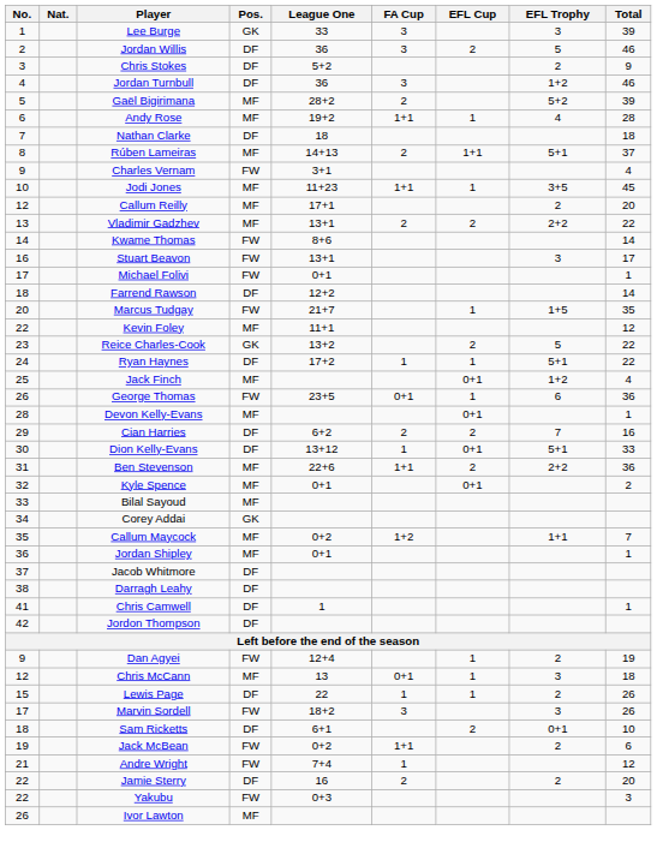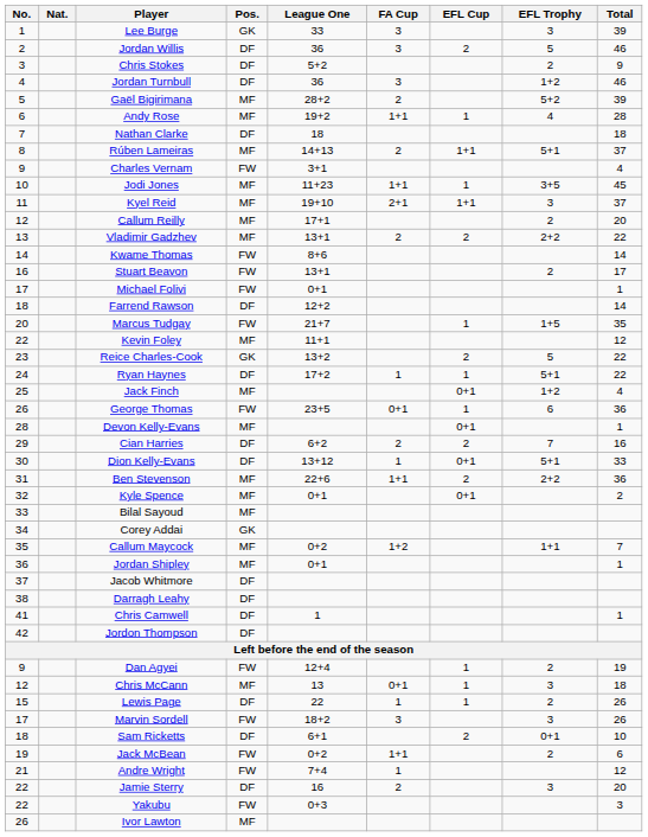 <table class="wikitable sortable alternance" style="font-size:85%; text-align:center; line-height:14px; width:60%;">
 <tr>
 <th>No.</th>
 <th>Nat.</th>
 <th>Player</th>
 <th>Pos.</th>
 <th>League One</th>
 <th>FA Cup</th>
 <th>EFL Cup</th>
 <th>EFL Trophy</th>
 <th>Total</th>
 </tr>
 <tr>
 <td>1</td>
 <td></td>
 <td><a href='#'>Lee Burge</a></td>
 <td>GK</td>
 <td>33</td>
 <td>3</td>
 <td></td>
 <td>3</td>
 <td>39</td>
 </tr>
 <tr>
 <td>2</td>
 <td></td>
 <td><a href='#'>Jordan Willis</a></td>
 <td>DF</td>
 <td>36</td>
 <td>3</td>
 <td>2</td>
 <td>5</td>
 <td>46</td>
 </tr>
 <tr>
 <td>3</td>
 <td></td>
 <td><a href='#'>Chris Stokes</a></td>
 <td>DF</td>
 <td>5+2</td>
 <td></td>
 <td></td>
 <td>2</td>
 <td>9</td>
 </tr>
 <tr>
 <td>4</td>
 <td></td>
 <td><a href='#'>Jordan Turnbull</a></td>
 <td>DF</td>
 <td>36</td>
 <td>3</td>
 <td></td>
 <td>1+2</td>
 <td>46</td>
 </tr>
 <tr>
 <td>5</td>
 <td></td>
 <td><a href='#'>Gaël Bigirimana</a></td>
 <td>MF</td>
 <td>28+2</td>
 <td>2</td>
 <td></td>
 <td>5+2</td>
 <td>39</td>
 </tr>
 <tr>
 <td>6</td>
 <td></td>
 <td><a href='#'>Andy Rose</a></td>
 <td>MF</td>
 <td>19+2</td>
 <td>1+1</td>
 <td>1</td>
 <td>4</td>
 <td>28</td>
 </tr>
 <tr>
 <td>7</td>
 <td></td>
 <td><a href='#'>Nathan Clarke</a></td>
 <td>DF</td>
 <td>18</td>
 <td></td>
 <td></td>
 <td></td>
 <td>18</td>
 </tr>
 <tr>
 <td>8</td>
 <td></td>
 <td><a href='#'>Rúben Lameiras</a></td>
 <td>MF</td>
 <td>14+13</td>
 <td>2</td>
 <td>1+1</td>
 <td>5+1</td>
 <td>37</td>
 </tr>
 <tr>
 <td>9</td>
 <td></td>
 <td><a href='#'>Charles Vernam</a></td>
 <td>FW</td>
 <td>3+1</td>
 <td></td>
 <td></td>
 <td></td>
 <td>4</td>
 </tr>
 <tr>
 <td>10</td>
 <td></td>
 <td><a href='#'>Jodi Jones</a></td>
 <td>MF</td>
 <td>11+23</td>
 <td>1+1</td>
 <td>1</td>
 <td>3+5</td>
 <td>45</td>
 </tr>
 <tr>
+<td>11</td>
+<td></td>
+<td><a href='#'>Kyel Reid</a></td>
+<td>MF</td>
+<td>19+10</td>
+<td>2+1</td>
+<td>1+1</td>
+<td>3</td>
+<td>37</td>
+</tr>
+<tr>
 <td>12</td>
 <td></td>
 <td><a href='#'>Callum Reilly</a></td>
 <td>MF</td>
 <td>17+1</td>
 <td></td>
 <td></td>
 <td>2</td>
 <td>20</td>
 </tr>
 <tr>
 <td>13</td>
 <td></td>
 <td><a href='#'>Vladimir Gadzhev</a></td>
 <td>MF</td>
 <td>13+1</td>
 <td>2</td>
 <td>2</td>
 <td>2+2</td>
 <td>22</td>
 </tr>
 <tr>
 <td>14</td>
 <td></td>
 <td><a href='#'>Kwame Thomas</a></td>
 <td>FW</td>
 <td>8+6</td>
 <td></td>
 <td></td>
 <td></td>
 <td>14</td>
 </tr>
 <tr>
 <td>16</td>
 <td></td>
 <td><a href='#'>Stuart Beavon</a></td>
 <td>FW</td>
 <td>13+1</td>
 <td></td>
 <td></td>
-<td>3</td>
+<td>2</td>
 <td>17</td>
 </tr>
 <tr>
 <td>17</td>
 <td></td>
 <td><a href='#'>Michael Folivi</a></td>
 <td>FW</td>
 <td>0+1</td>
 <td></td>
 <td></td>
 <td></td>
 <td>1</td>
 </tr>
 <tr>
 <td>18</td>
 <td></td>
 <td><a href='#'>Farrend Rawson</a></td>
 <td>DF</td>
 <td>12+2</td>
 <td></td>
 <td></td>
 <td></td>
 <td>14</td>
 </tr>
 <tr>
 <td>20</td>
 <td></td>
 <td><a href='#'>Marcus Tudgay</a></td>
 <td>FW</td>
 <td>21+7</td>
 <td></td>
 <td>1</td>
 <td>1+5</td>
 <td>35</td>
 </tr>
 <tr>
 <td>22</td>
 <td></td>
 <td><a href='#'>Kevin Foley</a></td>
 <td>MF</td>
 <td>11+1</td>
 <td></td>
 <td></td>
 <td></td>
 <td>12</td>
 </tr>
 <tr>
 <td>23</td>
 <td></td>
 <td><a href='#'>Reice Charles-Cook</a></td>
 <td>GK</td>
 <td>13+2</td>
 <td></td>
 <td>2</td>
 <td>5</td>
 <td>22</td>
 </tr>
 <tr>
 <td>24</td>
 <td></td>
 <td><a href='#'>Ryan Haynes</a></td>
 <td>DF</td>
 <td>17+2</td>
 <td>1</td>
 <td>1</td>
 <td>5+1</td>
 <td>22</td>
 </tr>
 <tr>
 <td>25</td>
 <td></td>
 <td><a href='#'>Jack Finch</a></td>
 <td>MF</td>
 <td></td>
 <td></td>
 <td>0+1</td>
 <td>1+2</td>
 <td>4</td>
 </tr>
 <tr>
 <td>26</td>
 <td></td>
 <td><a href='#'>George Thomas</a></td>
 <td>FW</td>
 <td>23+5</td>
 <td>0+1</td>
 <td>1</td>
 <td>6</td>
 <td>36</td>
 </tr>
 <tr>
 <td>28</td>
 <td></td>
 <td><a href='#'>Devon Kelly-Evans</a></td>
 <td>MF</td>
 <td></td>
 <td></td>
 <td>0+1</td>
 <td></td>
 <td>1</td>
 </tr>
 <tr>
 <td>29</td>
 <td></td>
 <td><a href='#'>Cian Harries</a></td>
 <td>DF</td>
 <td>6+2</td>
 <td>2</td>
 <td>2</td>
 <td>7</td>
 <td>16</td>
 </tr>
 <tr>
 <td>30</td>
 <td></td>
 <td><a href='#'>Dion Kelly-Evans</a></td>
 <td>DF</td>
 <td>13+12</td>
 <td>1</td>
 <td>0+1</td>
 <td>5+1</td>
 <td>33</td>
 </tr>
 <tr>
 <td>31</td>
 <td></td>
 <td><a href='#'>Ben Stevenson</a></td>
 <td>MF</td>
 <td>22+6</td>
 <td>1+1</td>
 <td>2</td>
 <td>2+2</td>
 <td>36</td>
 </tr>
 <tr>
 <td>32</td>
 <td></td>
 <td><a href='#'>Kyle Spence</a></td>
 <td>MF</td>
 <td>0+1</td>
 <td></td>
 <td>0+1</td>
 <td></td>
 <td>2</td>
 </tr>
 <tr>
 <td>33</td>
 <td></td>
 <td>Bilal Sayoud</td>
 <td>MF</td>
 <td></td>
 <td></td>
 <td></td>
 <td></td>
 <td></td>
 </tr>
 <tr>
 <td>34</td>
 <td></td>
 <td>Corey Addai</td>
 <td>GK</td>
 <td></td>
 <td></td>
 <td></td>
 <td></td>
 <td></td>
 </tr>
 <tr>
 <td>35</td>
 <td></td>
 <td><a href='#'>Callum Maycock</a></td>
 <td>MF</td>
 <td>0+2</td>
 <td>1+2</td>
 <td></td>
 <td>1+1</td>
 <td>7</td>
 </tr>
 <tr>
 <td>36</td>
 <td></td>
 <td><a href='#'>Jordan Shipley</a></td>
 <td>MF</td>
 <td>0+1</td>
 <td></td>
 <td></td>
 <td></td>
 <td>1</td>
 </tr>
 <tr>
 <td>37</td>
 <td></td>
 <td>Jacob Whitmore</td>
 <td>DF</td>
 <td></td>
 <td></td>
 <td></td>
 <td></td>
 <td></td>
 </tr>
 <tr>
 <td>38</td>
 <td></td>
 <td><a href='#'>Darragh Leahy</a></td>
 <td>DF</td>
 <td></td>
 <td></td>
 <td></td>
 <td></td>
 <td></td>
 </tr>
 <tr>
 <td>41</td>
 <td></td>
 <td><a href='#'>Chris Camwell</a></td>
 <td>DF</td>
 <td>1</td>
 <td></td>
 <td></td>
 <td></td>
 <td>1</td>
 </tr>
 <tr>
 <td>42</td>
 <td></td>
 <td><a href='#'>Jordon Thompson</a></td>
 <td>DF</td>
 <td></td>
 <td></td>
 <td></td>
 <td></td>
 <td></td>
 </tr>
 <tr>
 <th colspan="9">Left before the end of the season</th>
 </tr>
 <tr>
 <td>9</td>
 <td></td>
 <td><a href='#'>Dan Agyei</a></td>
 <td>FW</td>
 <td>12+4</td>
 <td></td>
 <td>1</td>
 <td>2</td>
 <td>19</td>
 </tr>
 <tr>
 <td>12</td>
 <td></td>
 <td><a href='#'>Chris McCann</a></td>
 <td>MF</td>
 <td>13</td>
 <td>0+1</td>
 <td>1</td>
 <td>3</td>
 <td>18</td>
 </tr>
 <tr>
 <td>15</td>
 <td></td>
 <td><a href='#'>Lewis Page</a></td>
 <td>DF</td>
 <td>22</td>
 <td>1</td>
 <td>1</td>
 <td>2</td>
 <td>26</td>
 </tr>
 <tr>
 <td>17</td>
 <td></td>
 <td><a href='#'>Marvin Sordell</a></td>
 <td>FW</td>
 <td>18+2</td>
 <td>3</td>
 <td></td>
 <td>3</td>
 <td>26</td>
 </tr>
 <tr>
 <td>18</td>
 <td></td>
 <td><a href='#'>Sam Ricketts</a></td>
 <td>DF</td>
 <td>6+1</td>
 <td></td>
 <td>2</td>
 <td>0+1</td>
 <td>10</td>
 </tr>
 <tr>
 <td>19</td>
 <td></td>
 <td><a href='#'>Jack McBean</a></td>
 <td>FW</td>
 <td>0+2</td>
 <td>1+1</td>
 <td></td>
 <td>2</td>
 <td>6</td>
 </tr>
 <tr>
 <td>21</td>
 <td></td>
 <td><a href='#'>Andre Wright</a></td>
 <td>FW</td>
 <td>7+4</td>
 <td>1</td>
 <td></td>
 <td></td>
 <td>12</td>
 </tr>
 <tr>
 <td>22</td>
 <td></td>
 <td><a href='#'>Jamie Sterry</a></td>
 <td>DF</td>
 <td>16</td>
 <td>2</td>
 <td></td>
-<td>2</td>
+<td>3</td>
 <td>20</td>
 </tr>
 <tr>
 <td>22</td>
 <td></td>
 <td><a href='#'>Yakubu</a></td>
 <td>FW</td>
 <td>0+3</td>
 <td></td>
 <td></td>
 <td></td>
 <td>3</td>
 </tr>
 <tr>
 <td>26</td>
 <td></td>
 <td><a href='#'>Ivor Lawton</a></td>
 <td>MF</td>
 <td></td>
 <td></td>
 <td></td>
 <td></td>
 <td></td>
 </tr>
 </table>
